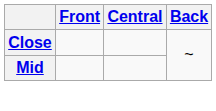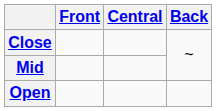 <table class="wikitable" style=text-align:center>
 <tr>
 <th></th>
 <th><a href='#'>Front</a></th>
 <th><a href='#'>Central</a></th>
 <th><a href='#'>Back</a></th>
 </tr>
 <tr>
 <th><a href='#'>Close</a></th>
 <td></td>
 <td></td>
 <td rowspan="2">~</td>
 </tr>
 <tr>
 <th><a href='#'>Mid</a></th>
 <td></td>
 <td></td>
 </tr>
+<tr>
+<th><a href='#'>Open</a></th>
+<td></td>
+<td></td>
+<td></td>
+</tr>
 </table>
